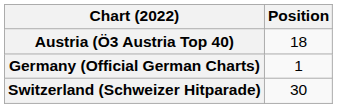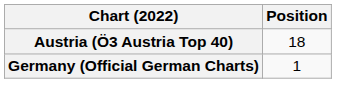 <table class="wikitable sortable plainrowheaders" style="text-align:center">
 <tr>
 <th scope="col">Chart (2022)</th>
 <th scope="col">Position</th>
 </tr>
 <tr>
 <th scope="row">Austria (Ö3 Austria Top 40)</th>
 <td>18</td>
 </tr>
 <tr>
 <th scope="row">Germany (Official German Charts)</th>
 <td>1</td>
 </tr>
-<tr>
-<th scope="row">Switzerland (Schweizer Hitparade)</th>
-<td>30</td>
-</tr>
 </table>
